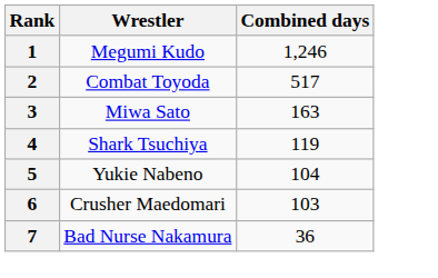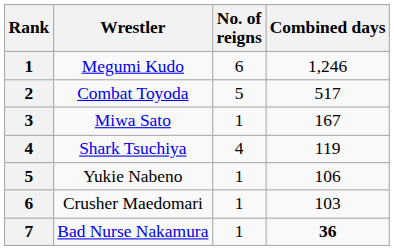 <table class="wikitable sortable" style="text-align: center">
 <tr>
 <th>Rank</th>
 <th>Wrestler</th>
+<th>No. of<br>reigns</th>
 <th>Combined days</th>
 </tr>
 <tr>
 <th>1</th>
 <td><a href='#'>Megumi Kudo</a></td>
+<td>6</td>
 <td>1,246</td>
 </tr>
 <tr>
 <th>2</th>
 <td><a href='#'>Combat Toyoda</a></td>
+<td>5</td>
 <td>517</td>
 </tr>
 <tr>
 <th>3</th>
 <td><a href='#'>Miwa Sato</a></td>
-<td>163</td>
+<td>1</td>
+<td>167</td>
 </tr>
 <tr>
 <th>4</th>
 <td><a href='#'>Shark Tsuchiya</a></td>
+<td>4</td>
 <td>119</td>
 </tr>
 <tr>
 <th>5</th>
 <td>Yukie Nabeno</td>
-<td>104</td>
+<td>1</td>
+<td>106</td>
 </tr>
 <tr>
 <th>6</th>
 <td>Crusher Maedomari</td>
+<td>1</td>
 <td>103</td>
 </tr>
 <tr>
 <th>7</th>
 <td><a href='#'>Bad Nurse Nakamura</a></td>
-<td>36</td>
+<td>1</td>
+<td><strong>36</strong></td>
 </tr>
 </table>
